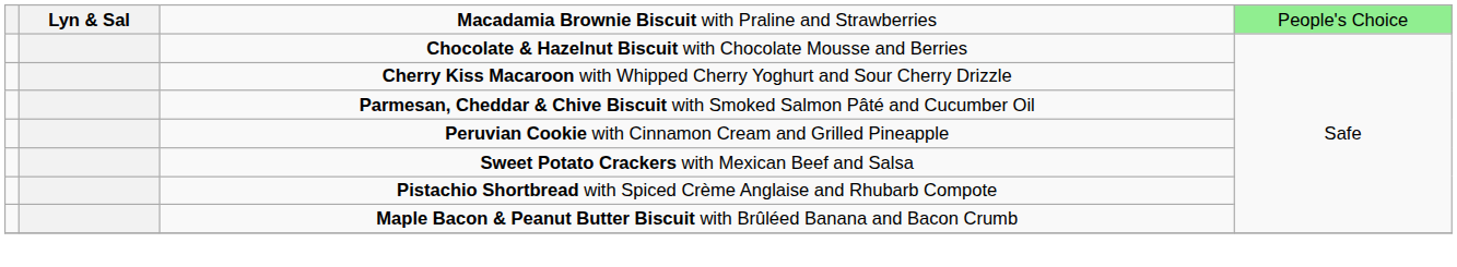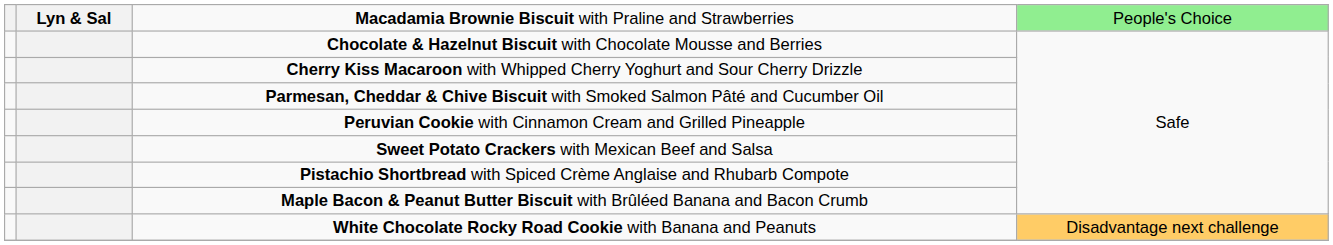 <table class="wikitable plainrowheaders" style="margin:1em auto; text-align:center; font-size:90%; width:80em;">
 <tr>
 <th></th>
 <th>Lyn & Sal</th>
 <td><strong>Macadamia Brownie Biscuit</strong> with Praline and Strawberries</td>
 <td style="background:lightgreen">People's Choice</td>
 </tr>
 <tr>
 <td></td>
 <th></th>
 <td><strong>Chocolate & Hazelnut Biscuit</strong> with Chocolate Mousse and Berries</td>
 <td rowspan="7">Safe</td>
 </tr>
 <tr>
 <td></td>
 <th></th>
 <td><strong>Cherry Kiss Macaroon</strong> with Whipped Cherry Yoghurt and Sour Cherry Drizzle</td>
 </tr>
 <tr>
 <td></td>
 <th></th>
 <td><strong>Parmesan, Cheddar & Chive Biscuit</strong> with Smoked Salmon Pâté and Cucumber Oil</td>
 </tr>
 <tr>
 <td></td>
 <th></th>
 <td><strong>Peruvian Cookie</strong> with Cinnamon Cream and Grilled Pineapple</td>
 </tr>
 <tr>
 <td></td>
 <th></th>
 <td><strong>Sweet Potato Crackers</strong> with Mexican Beef and Salsa</td>
 </tr>
 <tr>
 <td></td>
 <th></th>
 <td><strong>Pistachio Shortbread</strong> with Spiced Crème Anglaise and Rhubarb Compote</td>
 </tr>
 <tr>
 <td></td>
 <th></th>
 <td><strong>Maple Bacon & Peanut Butter Biscuit</strong> with Brûléed Banana and Bacon Crumb</td>
 </tr>
 <tr>
+<td></td>
+<th></th>
+<td><strong>White Chocolate Rocky Road Cookie</strong> with Banana and Peanuts</td>
+<td style="background:#FFCC66">Disadvantage next challenge</td>
+</tr>
+<tr>
 </tr>
 </table>
